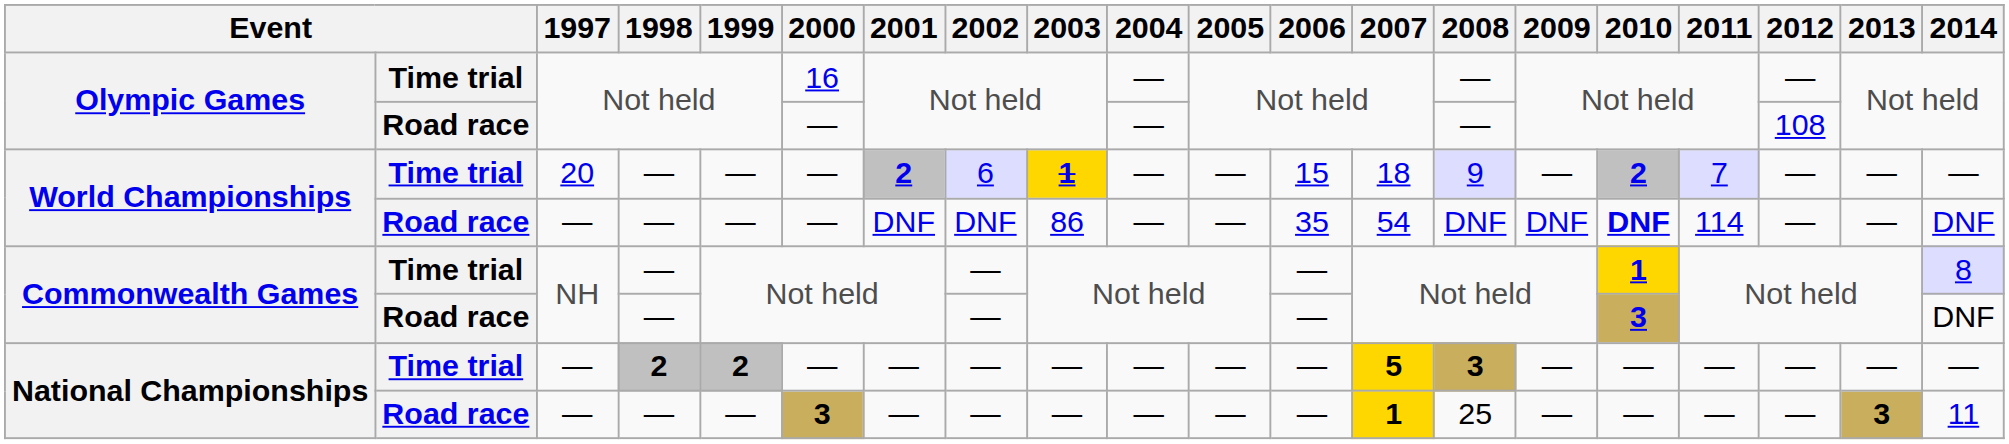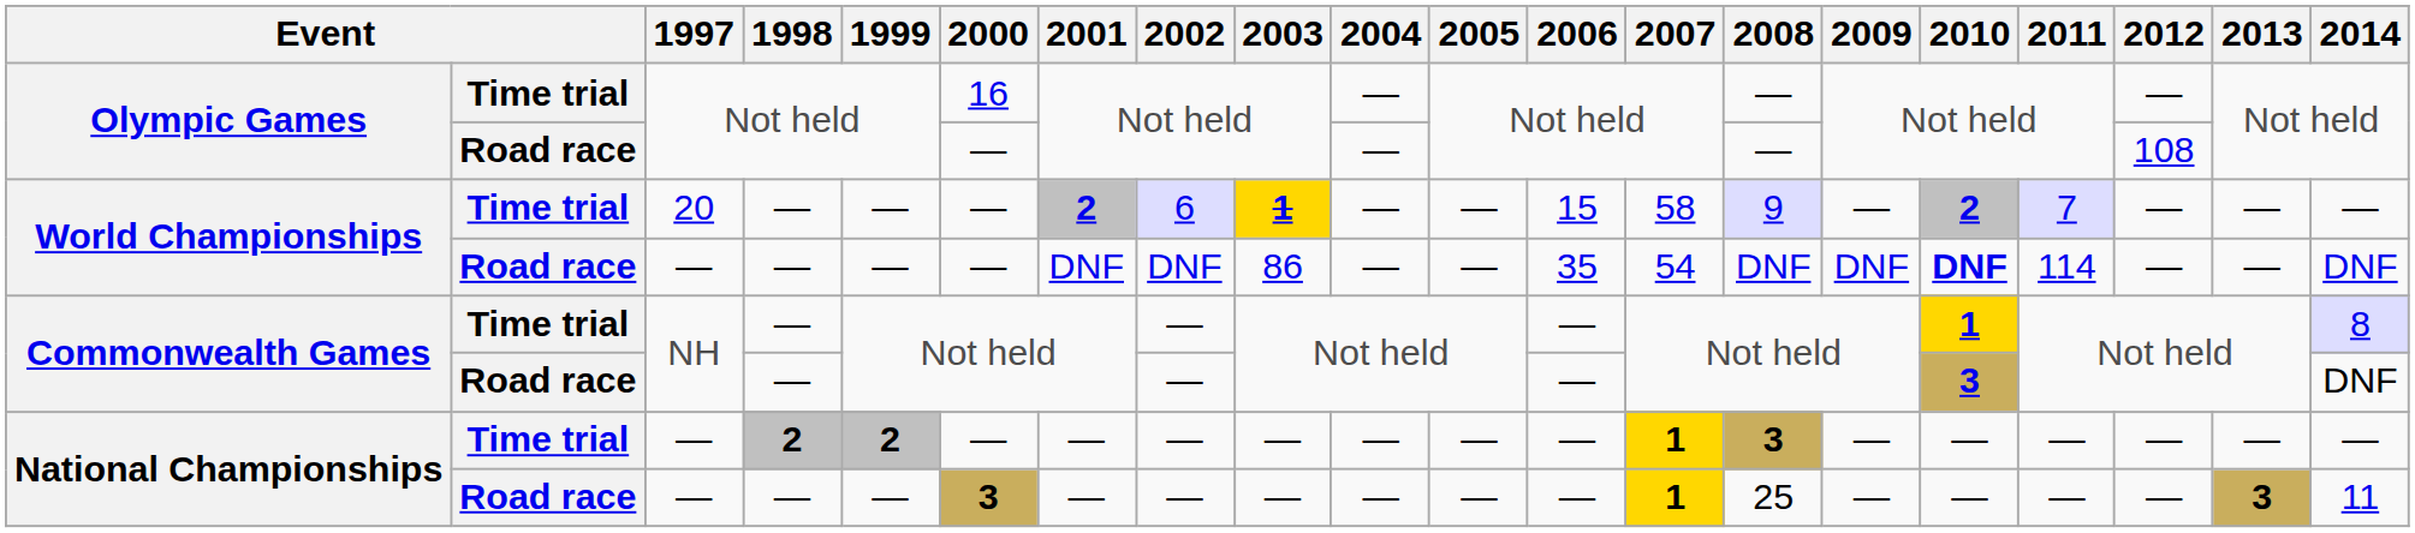 <table class="wikitable plainrowheaders">
 <tr>
 <th scope="col" colspan=2>Event</th>
 <th scope="col">1997</th>
 <th scope="col">1998</th>
 <th scope="col">1999</th>
 <th scope="col">2000</th>
 <th scope="col">2001</th>
 <th scope="col">2002</th>
 <th scope="col">2003</th>
 <th scope="col">2004</th>
 <th scope="col">2005</th>
 <th scope="col">2006</th>
 <th scope="col">2007</th>
 <th scope="col">2008</th>
 <th scope="col">2009</th>
 <th scope="col">2010</th>
 <th scope="col">2011</th>
 <th scope="col">2012</th>
 <th scope="col">2013</th>
 <th scope="col">2014</th>
 </tr>
 <tr style="text-align:center;">
 <th scope="row" rowspan=2> <a href='#'>Olympic Games</a></th>
 <th scope="row">Time trial</th>
 <td style="color:#4d4d4d;" colspan=3 rowspan=2>Not held</td>
 <td><a href='#'>16</a></td>
 <td style="color:#4d4d4d;" colspan=3 rowspan=2>Not held</td>
 <td>—</td>
 <td style="color:#4d4d4d;" colspan=3 rowspan=2>Not held</td>
 <td>—</td>
 <td style="color:#4d4d4d;" colspan=3 rowspan=2>Not held</td>
 <td>—</td>
 <td style="color:#4d4d4d;" colspan=2 rowspan=2>Not held</td>
 </tr>
 <tr style="text-align:center;">
 <th scope="row">Road race</th>
 <td>—</td>
 <td>—</td>
 <td>—</td>
 <td><a href='#'>108</a></td>
 </tr>
 <tr style="text-align:center;">
 <th scope="row" rowspan=2> <a href='#'>World Championships</a></th>
 <th scope="row"><a href='#'>Time trial</a></th>
 <td><a href='#'>20</a></td>
 <td>—</td>
 <td>—</td>
 <td>—</td>
 <th style="background:silver;"><a href='#'>2</a></th>
 <td style="background:#ddddff;"><a href='#'>6</a></td>
 <th style="background:gold;"><a href='#'><s>1</s></a></th>
 <td>—</td>
 <td>—</td>
 <td><a href='#'>15</a></td>
-<td><a href='#'>18</a></td>
+<td><a href='#'>58</a></td>
 <td style="background:#ddddff;"><a href='#'>9</a></td>
 <td>—</td>
 <th style="background:silver;"><a href='#'>2</a></th>
 <td style="background:#ddddff;"><a href='#'>7</a></td>
 <td>—</td>
 <td>—</td>
 <td>—</td>
 </tr>
 <tr style="text-align:center;">
 <th scope="row"><a href='#'>Road race</a></th>
 <td>—</td>
 <td>—</td>
 <td>—</td>
 <td>—</td>
 <td><a href='#'>DNF</a></td>
 <td><a href='#'>DNF</a></td>
 <td><a href='#'>86</a></td>
 <td>—</td>
 <td>—</td>
 <td><a href='#'>35</a></td>
 <td><a href='#'>54</a></td>
 <td><a href='#'>DNF</a></td>
 <td><a href='#'>DNF</a></td>
 <td><strong><a href='#'>DNF</a></strong></td>
 <td><a href='#'>114</a></td>
 <td>—</td>
 <td>—</td>
 <td><a href='#'>DNF</a></td>
 </tr>
 <tr style="text-align:center;">
 <th scope="row" rowspan=2> <a href='#'>Commonwealth Games</a></th>
 <th scope="row">Time trial</th>
 <td style="color:#4d4d4d;" rowspan=2>NH</td>
 <td>—</td>
 <td style="color:#4d4d4d;" colspan=3 rowspan=2>Not held</td>
 <td>—</td>
 <td style="color:#4d4d4d;" colspan=3 rowspan=2>Not held</td>
 <td>—</td>
 <td style="color:#4d4d4d;" colspan=3 rowspan=2>Not held</td>
 <th style="background:gold;"><a href='#'>1</a></th>
 <td style="color:#4d4d4d;" colspan=3 rowspan=2>Not held</td>
 <td style="background:#ddddff;"><a href='#'>8</a></td>
 </tr>
 <tr style="text-align:center;">
 <th scope="row">Road race</th>
 <td>—</td>
 <td>—</td>
 <td>—</td>
 <th style="background:#C9AE5D;"><a href='#'>3</a></th>
 <td>DNF</td>
 </tr>
 <tr style="text-align:center;">
 <th scope="row" rowspan=2> National Championships</th>
 <th scope="row"><a href='#'>Time trial</a></th>
 <td>—</td>
 <th style="background:silver;">2</th>
 <th style="background:silver;">2</th>
 <td>—</td>
 <td>—</td>
 <td>—</td>
 <td>—</td>
 <td>—</td>
 <td>—</td>
 <td>—</td>
-<th style="background:gold;">5</th>
+<th style="background:gold;">1</th>
 <th style="background:#C9AE5D;">3</th>
 <td>—</td>
 <td>—</td>
 <td>—</td>
 <td>—</td>
 <td>—</td>
 <td>—</td>
 </tr>
 <tr style="text-align:center;">
 <th scope="row"><a href='#'>Road race</a></th>
 <td>—</td>
 <td>—</td>
 <td>—</td>
 <th style="background:#C9AE5D;">3</th>
 <td>—</td>
 <td>—</td>
 <td>—</td>
 <td>—</td>
 <td>—</td>
 <td>—</td>
 <th style="background:gold;">1</th>
 <td>25</td>
 <td>—</td>
 <td>—</td>
 <td>—</td>
 <td>—</td>
 <th style="background:#C9AE5D;">3</th>
 <td><a href='#'>11</a></td>
 </tr>
 </table>
